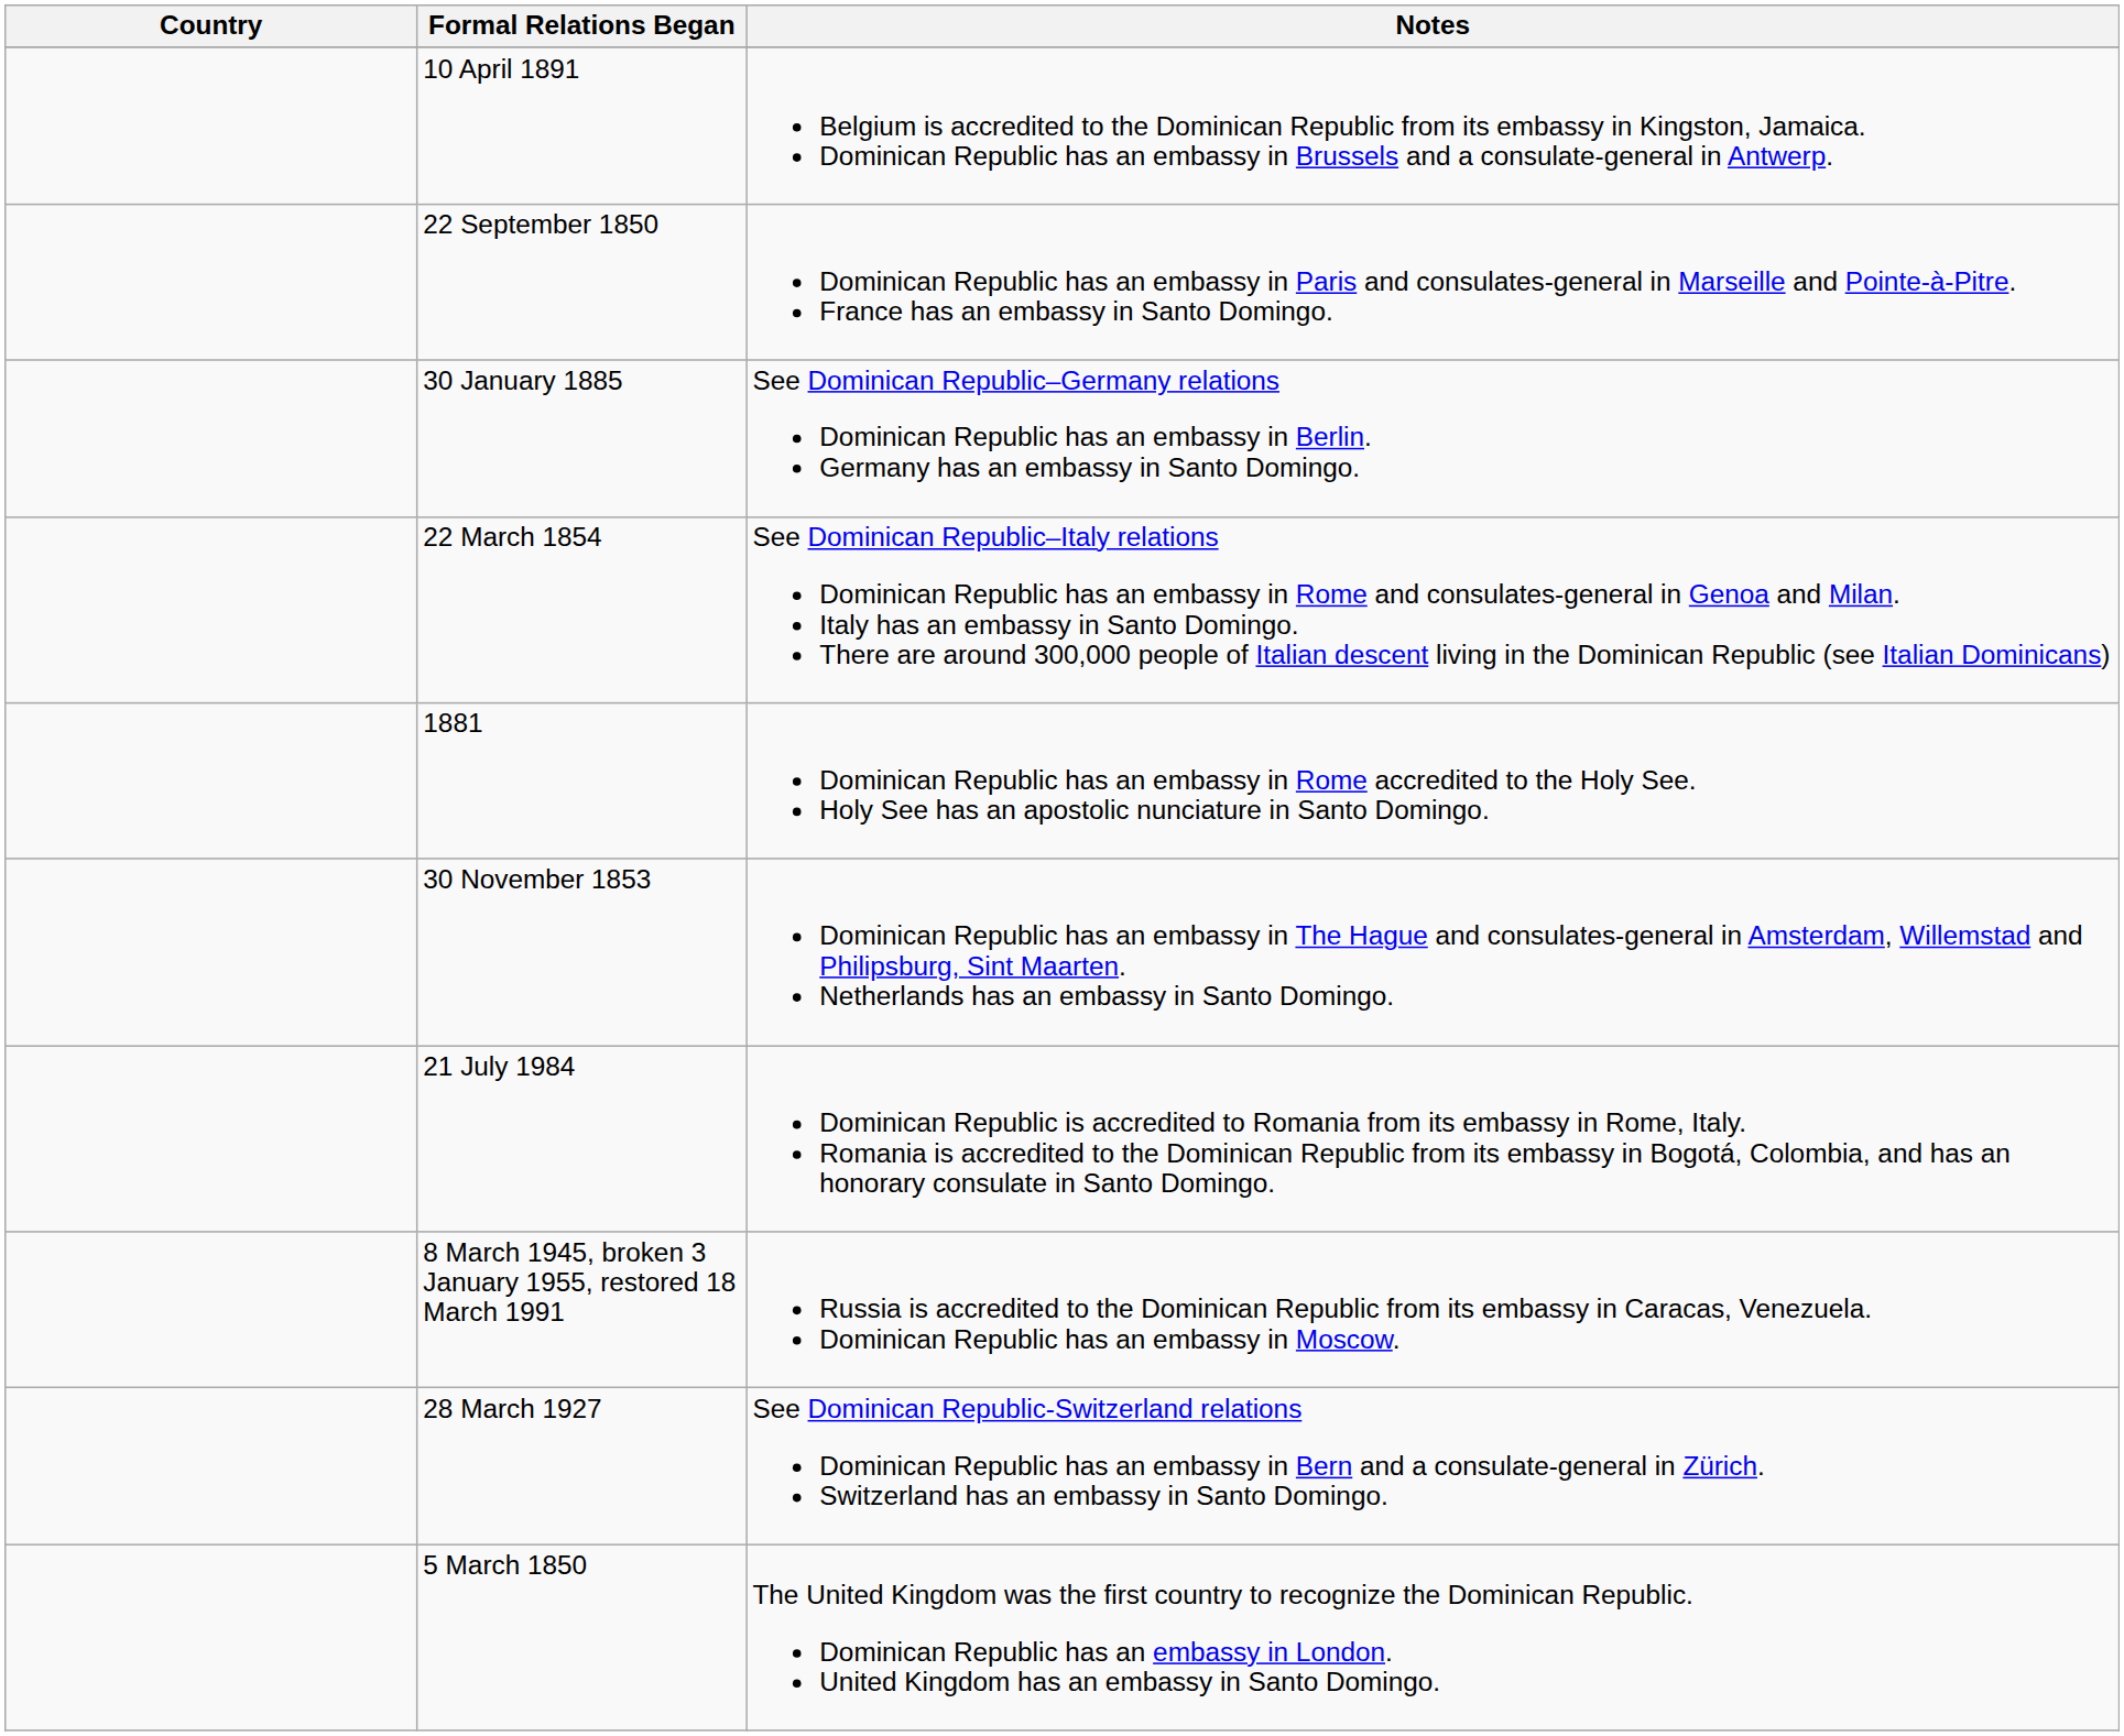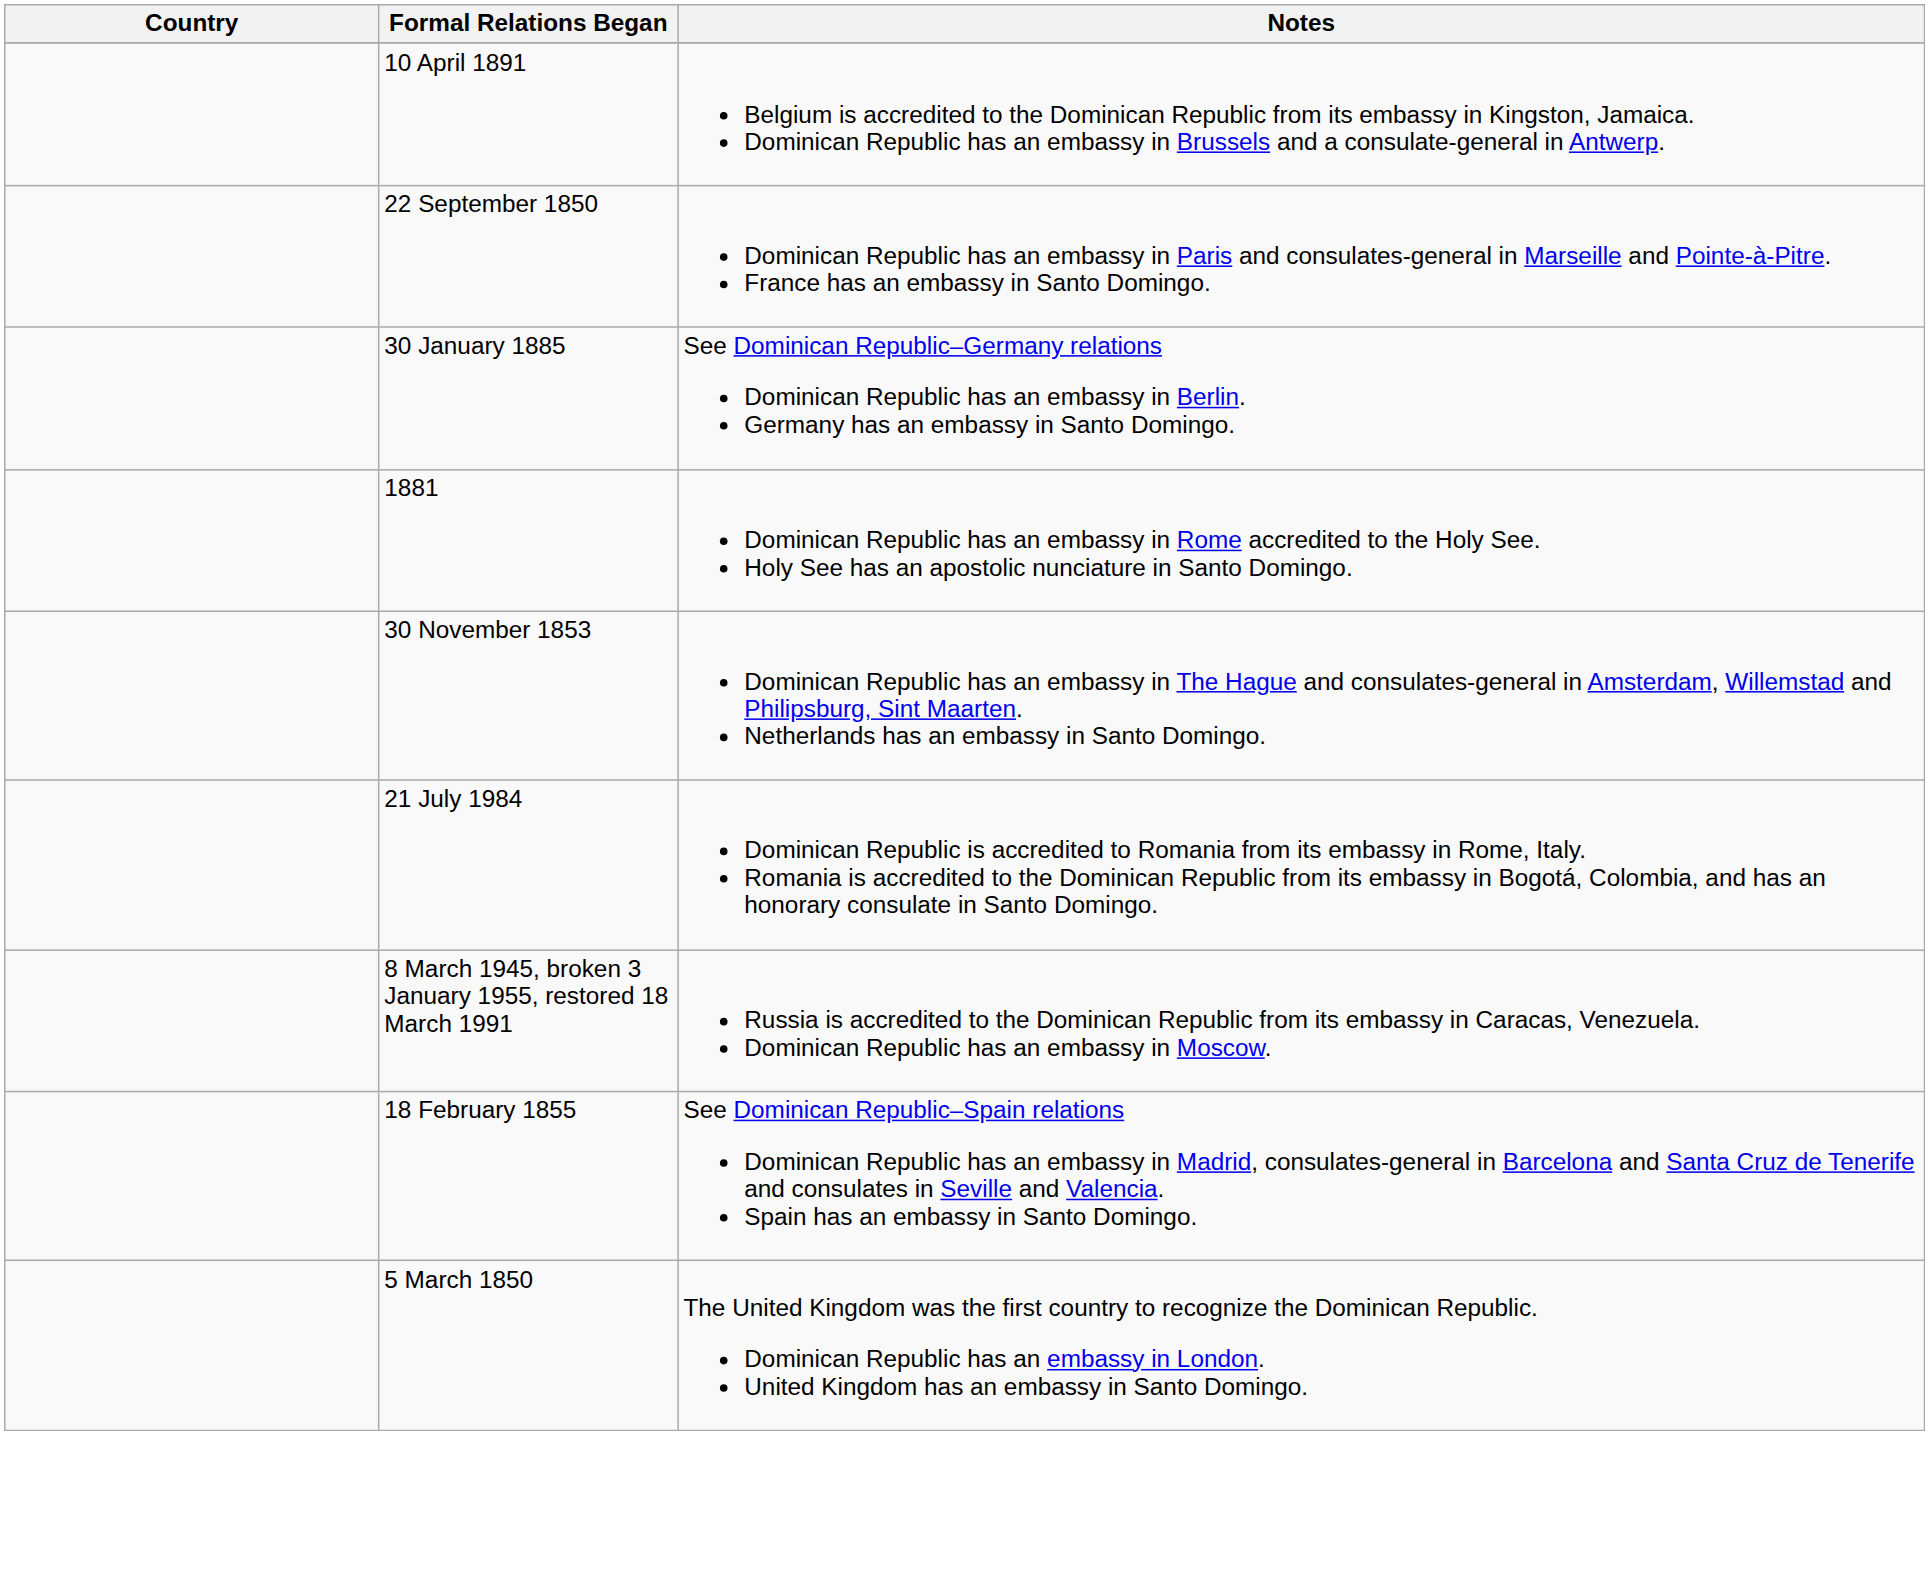 <table class="wikitable sortable" style="width:100%; margin:auto;">
 <tr>
 <th style="width:15%;">Country</th>
 <th style="width:12%;">Formal Relations Began</th>
 <th style="width:50%;">Notes</th>
 </tr>
 <tr valign="top">
 </tr>
 <tr valign="top">
 <td></td>
 <td>10 April 1891</td>
 <td><br><ul><li>Belgium is accredited to the Dominican Republic from its embassy in Kingston, Jamaica.</li><li>Dominican Republic has an embassy in <a href='#'>Brussels</a> and a consulate-general in <a href='#'>Antwerp</a>.</li></ul></td>
 </tr>
 <tr valign="top">
 <td></td>
 <td>22 September 1850</td>
 <td><br><ul><li>Dominican Republic has an embassy in <a href='#'>Paris</a> and consulates-general in <a href='#'>Marseille</a> and <a href='#'>Pointe-à-Pitre</a>.</li><li>France has an embassy in Santo Domingo.</li></ul></td>
 </tr>
 <tr valign="top">
 <td></td>
 <td>30 January 1885</td>
 <td>See <a href='#'>Dominican Republic–Germany relations</a><br><ul><li>Dominican Republic has an embassy in <a href='#'>Berlin</a>.</li><li>Germany has an embassy in Santo Domingo.</li></ul></td>
 </tr>
 <tr valign="top">
 <td></td>
-<td>22 March 1854</td>
-<td>See <a href='#'>Dominican Republic–Italy relations</a><br><ul><li>Dominican Republic has an embassy in <a href='#'>Rome</a> and consulates-general in <a href='#'>Genoa</a> and <a href='#'>Milan</a>.</li><li>Italy has an embassy in Santo Domingo.</li><li>There are around 300,000 people of <a href='#'>Italian descent</a> living in the Dominican Republic (see <a href='#'>Italian Dominicans</a>)</li></ul></td>
-</tr>
-<tr valign="top">
-<td></td>
 <td>1881</td>
 <td><br><ul><li>Dominican Republic has an embassy in <a href='#'>Rome</a> accredited to the Holy See.</li><li>Holy See has an apostolic nunciature in Santo Domingo.</li></ul></td>
 </tr>
 <tr valign="top">
 <td></td>
 <td>30 November 1853</td>
 <td><br><ul><li>Dominican Republic has an embassy in <a href='#'>The Hague</a> and consulates-general in <a href='#'>Amsterdam</a>, <a href='#'>Willemstad</a> and <a href='#'>Philipsburg, Sint Maarten</a>.</li><li>Netherlands has an embassy in Santo Domingo.</li></ul></td>
 </tr>
 <tr valign="top">
 <td></td>
 <td>21 July 1984</td>
 <td><br><ul><li>Dominican Republic is accredited to Romania from its embassy in Rome, Italy.</li><li>Romania is accredited to the Dominican Republic from its embassy in Bogotá, Colombia, and has an honorary consulate in Santo Domingo.</li></ul></td>
 </tr>
 <tr valign="top">
 <td></td>
 <td>8 March 1945, broken 3 January 1955, restored 18 March 1991</td>
 <td><br><ul><li>Russia is accredited to the Dominican Republic from its embassy in Caracas, Venezuela.</li><li>Dominican Republic has an embassy in <a href='#'>Moscow</a>.</li></ul></td>
 </tr>
 <tr valign="top">
 <td></td>
-<td>28 March 1927</td>
-<td>See <a href='#'>Dominican Republic-Switzerland relations</a><br><ul><li>Dominican Republic has an embassy in <a href='#'>Bern</a> and a consulate-general in <a href='#'>Zürich</a>.</li><li>Switzerland has an embassy in Santo Domingo.</li></ul></td>
+<td>18 February 1855</td>
+<td>See <a href='#'>Dominican Republic–Spain relations</a><br><ul><li>Dominican Republic has an embassy in <a href='#'>Madrid</a>, consulates-general in <a href='#'>Barcelona</a> and <a href='#'>Santa Cruz de Tenerife</a> and consulates in <a href='#'>Seville</a> and <a href='#'>Valencia</a>.</li><li>Spain has an embassy in Santo Domingo.</li></ul></td>
 </tr>
 <tr valign="top">
 <td></td>
 <td>5 March 1850</td>
 <td><br>The United Kingdom was the first country to recognize the Dominican Republic.<ul><li>Dominican Republic has an <a href='#'>embassy in London</a>.</li><li>United Kingdom has an embassy in Santo Domingo.</li></ul></td>
 </tr>
 </table>
